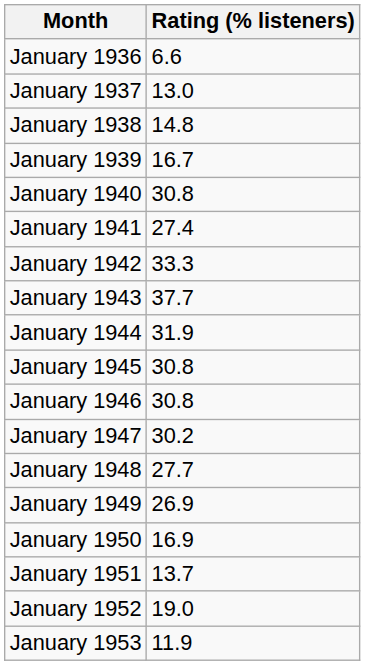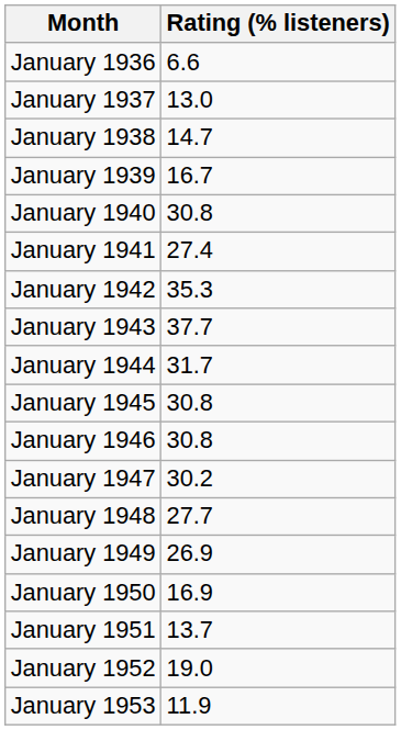 <table class="wikitable">
 <tr>
 <th>Month</th>
 <th>Rating (% listeners)</th>
 </tr>
 <tr>
 <td>January 1936</td>
 <td>6.6</td>
 </tr>
 <tr>
 <td>January 1937</td>
 <td>13.0</td>
 </tr>
 <tr>
 <td>January 1938</td>
-<td>14.8</td>
+<td>14.7</td>
 </tr>
 <tr>
 <td>January 1939</td>
 <td>16.7</td>
 </tr>
 <tr>
 <td>January 1940</td>
 <td>30.8</td>
 </tr>
 <tr>
 <td>January 1941</td>
 <td>27.4</td>
 </tr>
 <tr>
 <td>January 1942</td>
-<td>33.3</td>
+<td>35.3</td>
 </tr>
 <tr>
 <td>January 1943</td>
 <td>37.7</td>
 </tr>
 <tr>
 <td>January 1944</td>
-<td>31.9</td>
+<td>31.7</td>
 </tr>
 <tr>
 <td>January 1945</td>
 <td>30.8</td>
 </tr>
 <tr>
 <td>January 1946</td>
 <td>30.8</td>
 </tr>
 <tr>
 <td>January 1947</td>
 <td>30.2</td>
 </tr>
 <tr>
 <td>January 1948</td>
 <td>27.7</td>
 </tr>
 <tr>
 <td>January 1949</td>
 <td>26.9</td>
 </tr>
 <tr>
 <td>January 1950</td>
 <td>16.9</td>
 </tr>
 <tr>
 <td>January 1951</td>
 <td>13.7</td>
 </tr>
 <tr>
 <td>January 1952</td>
 <td>19.0</td>
 </tr>
 <tr>
 <td>January 1953</td>
 <td>11.9</td>
 </tr>
 </table>
